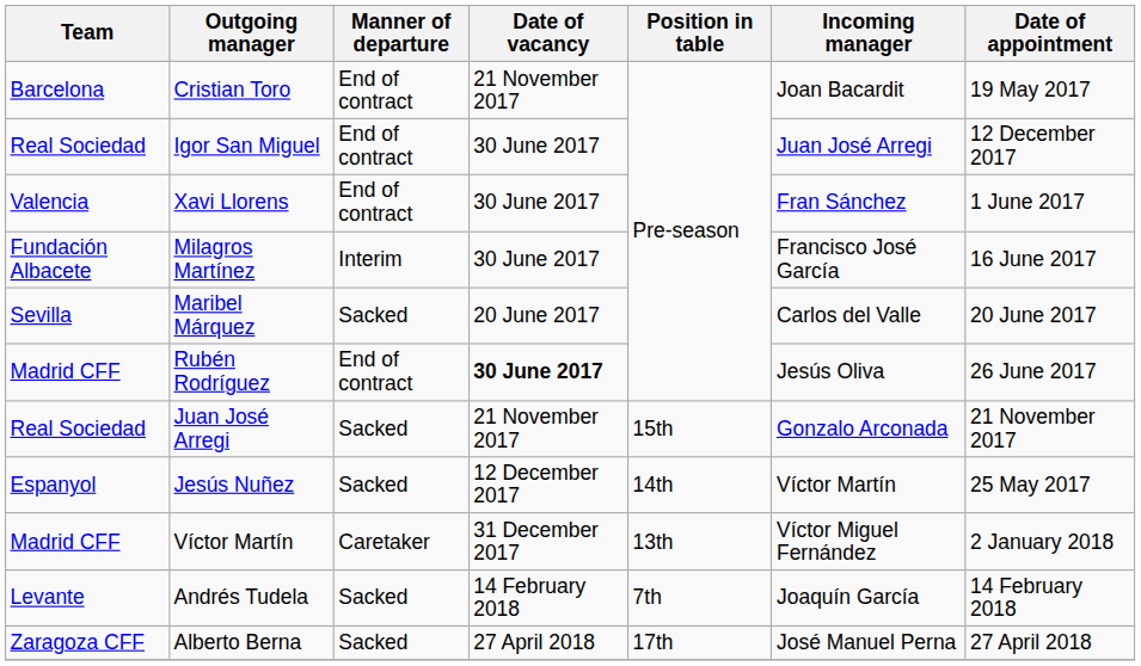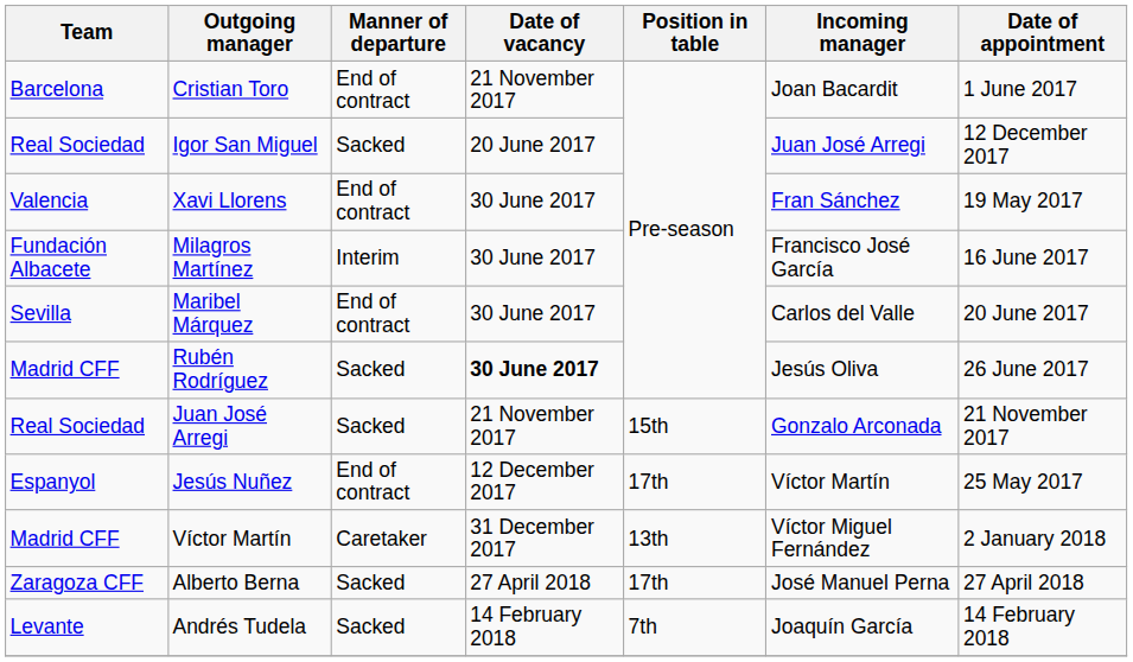 <table class="wikitable sortable">
 <tr>
 <th>Team</th>
 <th>Outgoing manager</th>
 <th>Manner of<br>departure</th>
 <th>Date of vacancy</th>
 <th>Position in table</th>
 <th>Incoming manager</th>
 <th>Date of<br>appointment</th>
 </tr>
 <tr>
 <td><a href='#'>Barcelona</a></td>
 <td><a href='#'>Cristian Toro</a></td>
 <td>End of contract</td>
 <td>21 November 2017</td>
 <td rowspan=6>Pre-season</td>
 <td>Joan Bacardit</td>
-<td>19 May 2017</td>
+<td>1 June 2017</td>
 </tr>
 <tr>
 <td><a href='#'>Real Sociedad</a></td>
 <td><a href='#'>Igor San Miguel</a></td>
-<td>End of contract</td>
-<td>30 June 2017</td>
+<td>Sacked</td>
+<td>20 June 2017</td>
 <td><a href='#'>Juan José Arregi</a></td>
 <td>12 December 2017</td>
 </tr>
 <tr>
 <td><a href='#'>Valencia</a></td>
 <td><a href='#'>Xavi Llorens</a></td>
 <td>End of contract</td>
 <td>30 June 2017</td>
 <td><a href='#'>Fran Sánchez</a></td>
-<td>1 June 2017</td>
+<td>19 May 2017</td>
 </tr>
 <tr>
 <td><a href='#'>Fundación Albacete</a></td>
 <td><a href='#'>Milagros Martínez</a></td>
 <td>Interim</td>
 <td>30 June 2017</td>
 <td>Francisco José García</td>
 <td>16 June 2017</td>
 </tr>
 <tr>
 <td><a href='#'>Sevilla</a></td>
 <td><a href='#'>Maribel Márquez</a></td>
-<td>Sacked</td>
-<td>20 June 2017</td>
+<td>End of contract</td>
+<td>30 June 2017</td>
 <td>Carlos del Valle</td>
 <td>20 June 2017</td>
 </tr>
 <tr>
 <td><a href='#'>Madrid CFF</a></td>
 <td><a href='#'>Rubén Rodríguez</a></td>
-<td>End of contract</td>
+<td>Sacked</td>
 <td><strong>30 June 2017</strong></td>
 <td>Jesús Oliva</td>
 <td>26 June 2017</td>
 </tr>
 <tr>
 <td><a href='#'>Real Sociedad</a></td>
 <td><a href='#'>Juan José Arregi</a></td>
 <td>Sacked</td>
 <td>21 November 2017</td>
 <td>15th</td>
 <td><a href='#'>Gonzalo Arconada</a></td>
 <td>21 November 2017</td>
 </tr>
 <tr>
 <td><a href='#'>Espanyol</a></td>
 <td><a href='#'>Jesús Nuñez</a></td>
-<td>Sacked</td>
+<td>End of contract</td>
 <td>12 December 2017</td>
-<td>14th</td>
+<td>17th</td>
 <td>Víctor Martín</td>
 <td>25 May 2017</td>
 </tr>
 <tr>
 <td><a href='#'>Madrid CFF</a></td>
 <td>Víctor Martín</td>
 <td>Caretaker</td>
 <td>31 December 2017</td>
 <td>13th</td>
 <td>Víctor Miguel Fernández</td>
 <td>2 January 2018</td>
 </tr>
 <tr>
+<td><a href='#'>Zaragoza CFF</a></td>
+<td>Alberto Berna</td>
+<td>Sacked</td>
+<td>27 April 2018</td>
+<td>17th</td>
+<td>José Manuel Perna</td>
+<td>27 April 2018</td>
+</tr>
+<tr>
 <td><a href='#'>Levante</a></td>
 <td>Andrés Tudela</td>
 <td>Sacked</td>
 <td>14 February 2018</td>
 <td>7th</td>
 <td>Joaquín García</td>
 <td>14 February 2018</td>
 </tr>
 <tr>
-<td><a href='#'>Zaragoza CFF</a></td>
-<td>Alberto Berna</td>
-<td>Sacked</td>
-<td>27 April 2018</td>
-<td>17th</td>
-<td>José Manuel Perna</td>
-<td>27 April 2018</td>
-</tr>
-<tr>
 </tr>
 </table>
